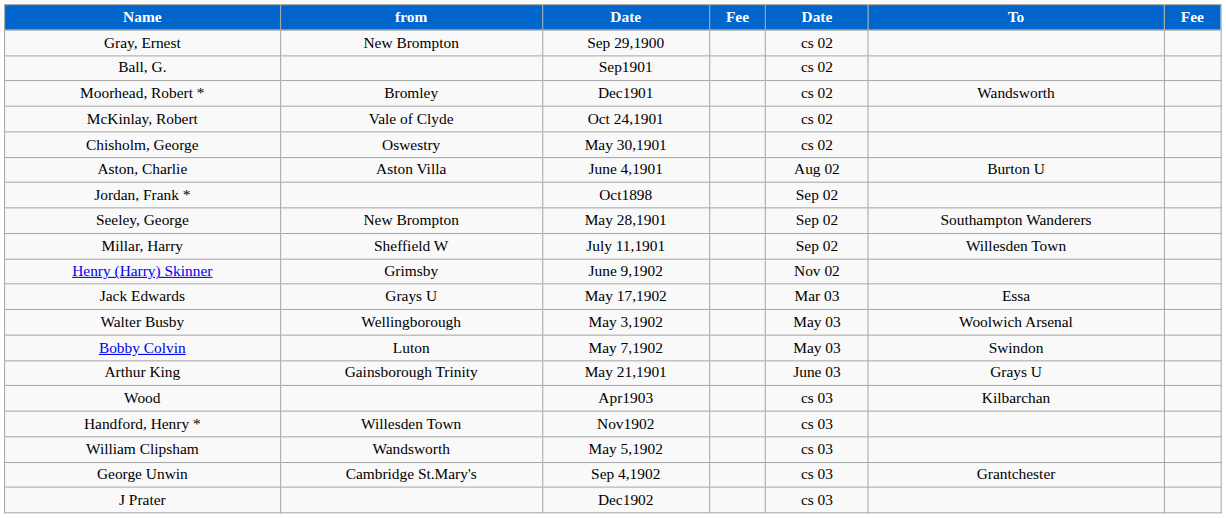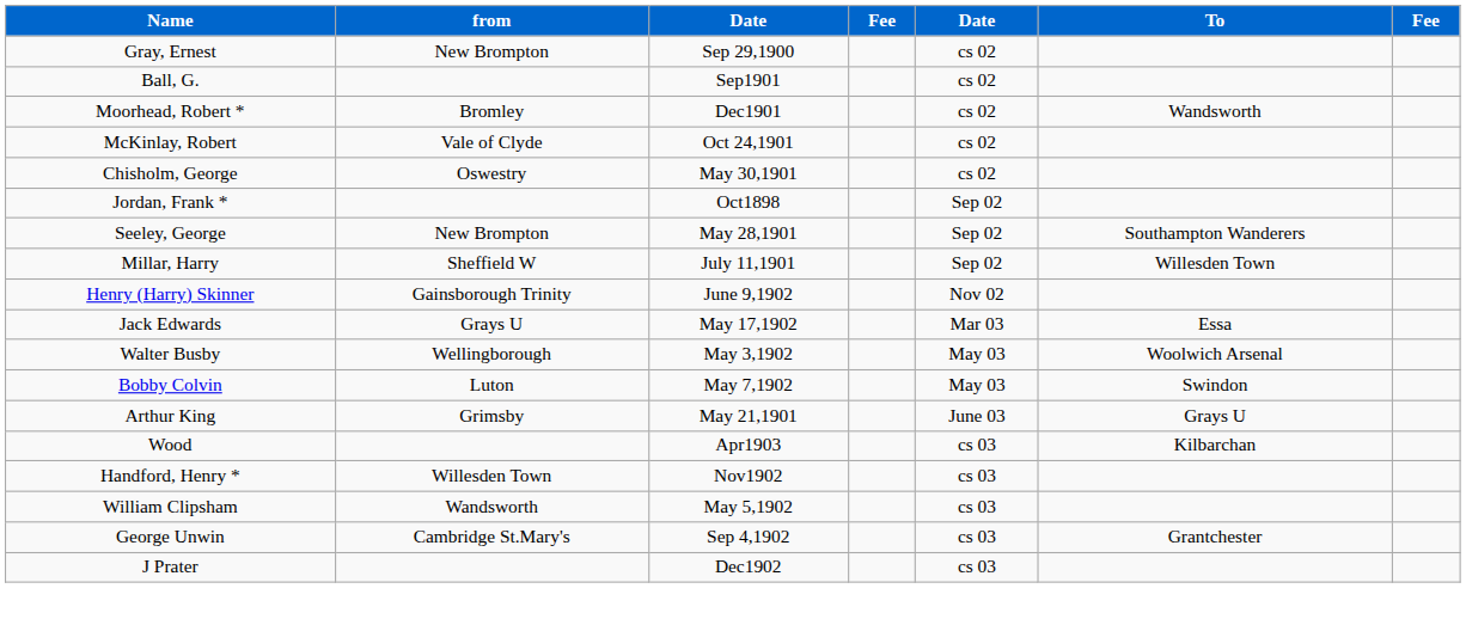 <table class="wikitable" style="text-align:center; font-size:90%; width:90%;">
 <tr>
 <th style="background:#0066CC; color:#FFFFFF; text-align:center;"><strong>Name</strong></th>
 <th style="background:#0066CC; color:#FFFFFF; text-align:center;">from</th>
 <th style="background:#0066CC; color:#FFFFFF; text-align:center;"><strong>Date</strong></th>
 <th style="background:#0066CC; color:#FFFFFF; text-align:center;"><strong>Fee</strong></th>
 <th style="background:#0066CC; color:#FFFFFF; text-align:center;"><strong>Date</strong></th>
 <th style="background:#0066CC; color:#FFFFFF; text-align:center;"><strong>To</strong></th>
 <th style="background:#0066CC; color:#FFFFFF; text-align:center;"><strong>Fee</strong></th>
 </tr>
 <tr>
 <td>Gray, Ernest</td>
 <td>New Brompton</td>
 <td>Sep 29,1900</td>
 <td></td>
 <td>cs 02</td>
 <td></td>
 <td></td>
 </tr>
 <tr>
 <td>Ball, G.</td>
 <td></td>
 <td>Sep1901</td>
 <td></td>
 <td>cs 02</td>
 <td></td>
 <td></td>
 </tr>
 <tr>
 <td>Moorhead, Robert *</td>
 <td>Bromley</td>
 <td>Dec1901</td>
 <td></td>
 <td>cs 02</td>
 <td>Wandsworth</td>
 <td></td>
 </tr>
 <tr>
 <td>McKinlay, Robert</td>
 <td>Vale of Clyde</td>
 <td>Oct 24,1901</td>
 <td></td>
 <td>cs 02</td>
 <td></td>
 <td></td>
 </tr>
 <tr>
 <td>Chisholm, George</td>
 <td>Oswestry</td>
 <td>May 30,1901</td>
 <td></td>
 <td>cs 02</td>
 <td></td>
 <td></td>
 </tr>
 <tr>
-<td>Aston, Charlie</td>
-<td>Aston Villa</td>
-<td>June 4,1901</td>
-<td></td>
-<td>Aug 02</td>
-<td>Burton U</td>
-<td></td>
-</tr>
-<tr>
 <td>Jordan, Frank *</td>
 <td></td>
 <td>Oct1898</td>
 <td></td>
 <td>Sep 02</td>
 <td></td>
 <td></td>
 </tr>
 <tr>
 <td>Seeley, George</td>
 <td>New Brompton</td>
 <td>May 28,1901</td>
 <td></td>
 <td>Sep 02</td>
 <td>Southampton Wanderers</td>
 <td></td>
 </tr>
 <tr>
 <td>Millar, Harry</td>
 <td>Sheffield W</td>
 <td>July 11,1901</td>
 <td></td>
 <td>Sep 02</td>
 <td>Willesden Town</td>
 <td></td>
 </tr>
 <tr>
 <td><a href='#'>Henry (Harry) Skinner</a></td>
-<td>Grimsby</td>
+<td>Gainsborough Trinity</td>
 <td>June 9,1902</td>
 <td></td>
 <td>Nov 02</td>
 <td></td>
 <td></td>
 </tr>
 <tr>
 <td>Jack Edwards</td>
 <td>Grays U</td>
 <td>May 17,1902</td>
 <td></td>
 <td>Mar 03</td>
 <td>Essa</td>
 <td></td>
 </tr>
 <tr>
 <td>Walter Busby</td>
 <td>Wellingborough</td>
 <td>May 3,1902</td>
 <td></td>
 <td>May 03</td>
 <td>Woolwich Arsenal</td>
 <td></td>
 </tr>
 <tr>
 <td><a href='#'>Bobby Colvin</a></td>
 <td>Luton</td>
 <td>May 7,1902</td>
 <td></td>
 <td>May 03</td>
 <td>Swindon</td>
 <td></td>
 </tr>
 <tr>
 <td>Arthur King</td>
-<td>Gainsborough Trinity</td>
+<td>Grimsby</td>
 <td>May 21,1901</td>
 <td></td>
 <td>June 03</td>
 <td>Grays U</td>
 <td></td>
 </tr>
 <tr>
 <td>Wood</td>
 <td></td>
 <td>Apr1903</td>
 <td></td>
 <td>cs 03</td>
 <td>Kilbarchan</td>
 <td></td>
 </tr>
 <tr>
 <td>Handford, Henry *</td>
 <td>Willesden Town</td>
 <td>Nov1902</td>
 <td></td>
 <td>cs 03</td>
 <td></td>
 <td></td>
 </tr>
 <tr>
 <td>William Clipsham</td>
 <td>Wandsworth</td>
 <td>May 5,1902</td>
 <td></td>
 <td>cs 03</td>
 <td></td>
 <td></td>
 </tr>
 <tr>
 <td>George Unwin</td>
 <td>Cambridge St.Mary's</td>
 <td>Sep 4,1902</td>
 <td></td>
 <td>cs 03</td>
 <td>Grantchester</td>
 <td></td>
 </tr>
 <tr>
 <td>J Prater</td>
 <td></td>
 <td>Dec1902</td>
 <td></td>
 <td>cs 03</td>
 <td></td>
 <td></td>
 </tr>
 </table>
